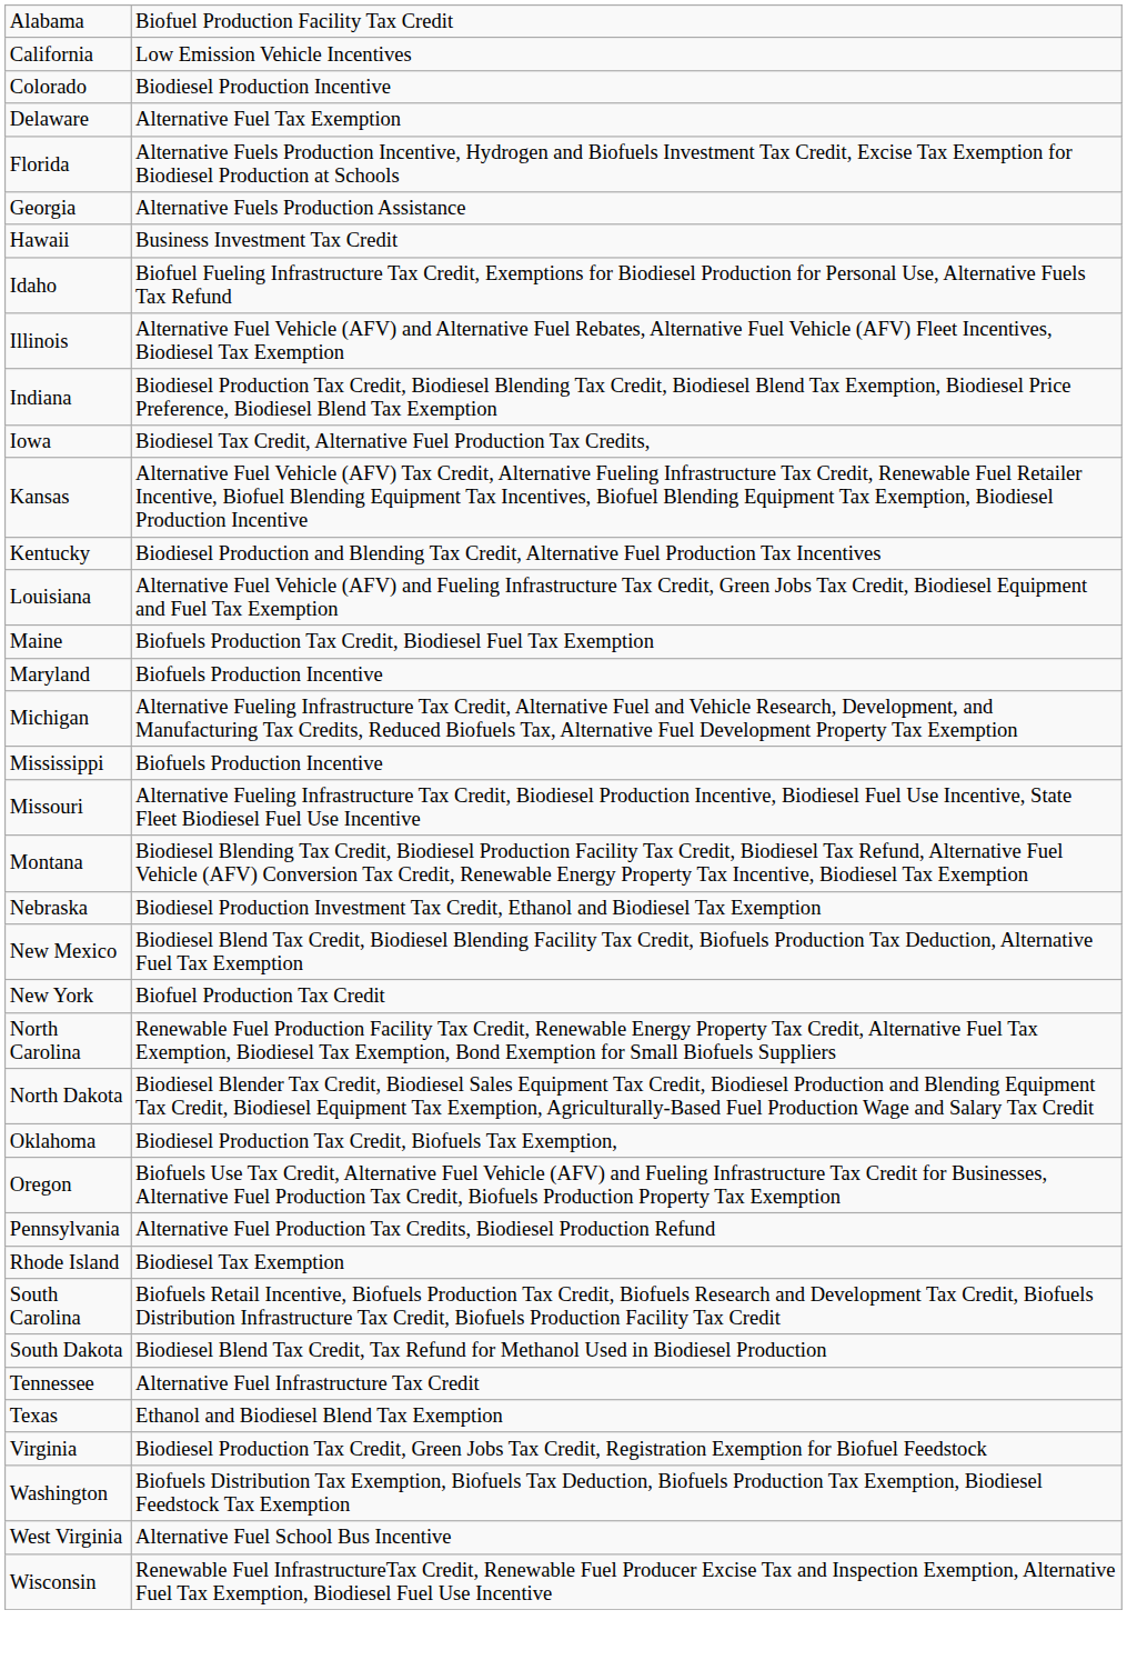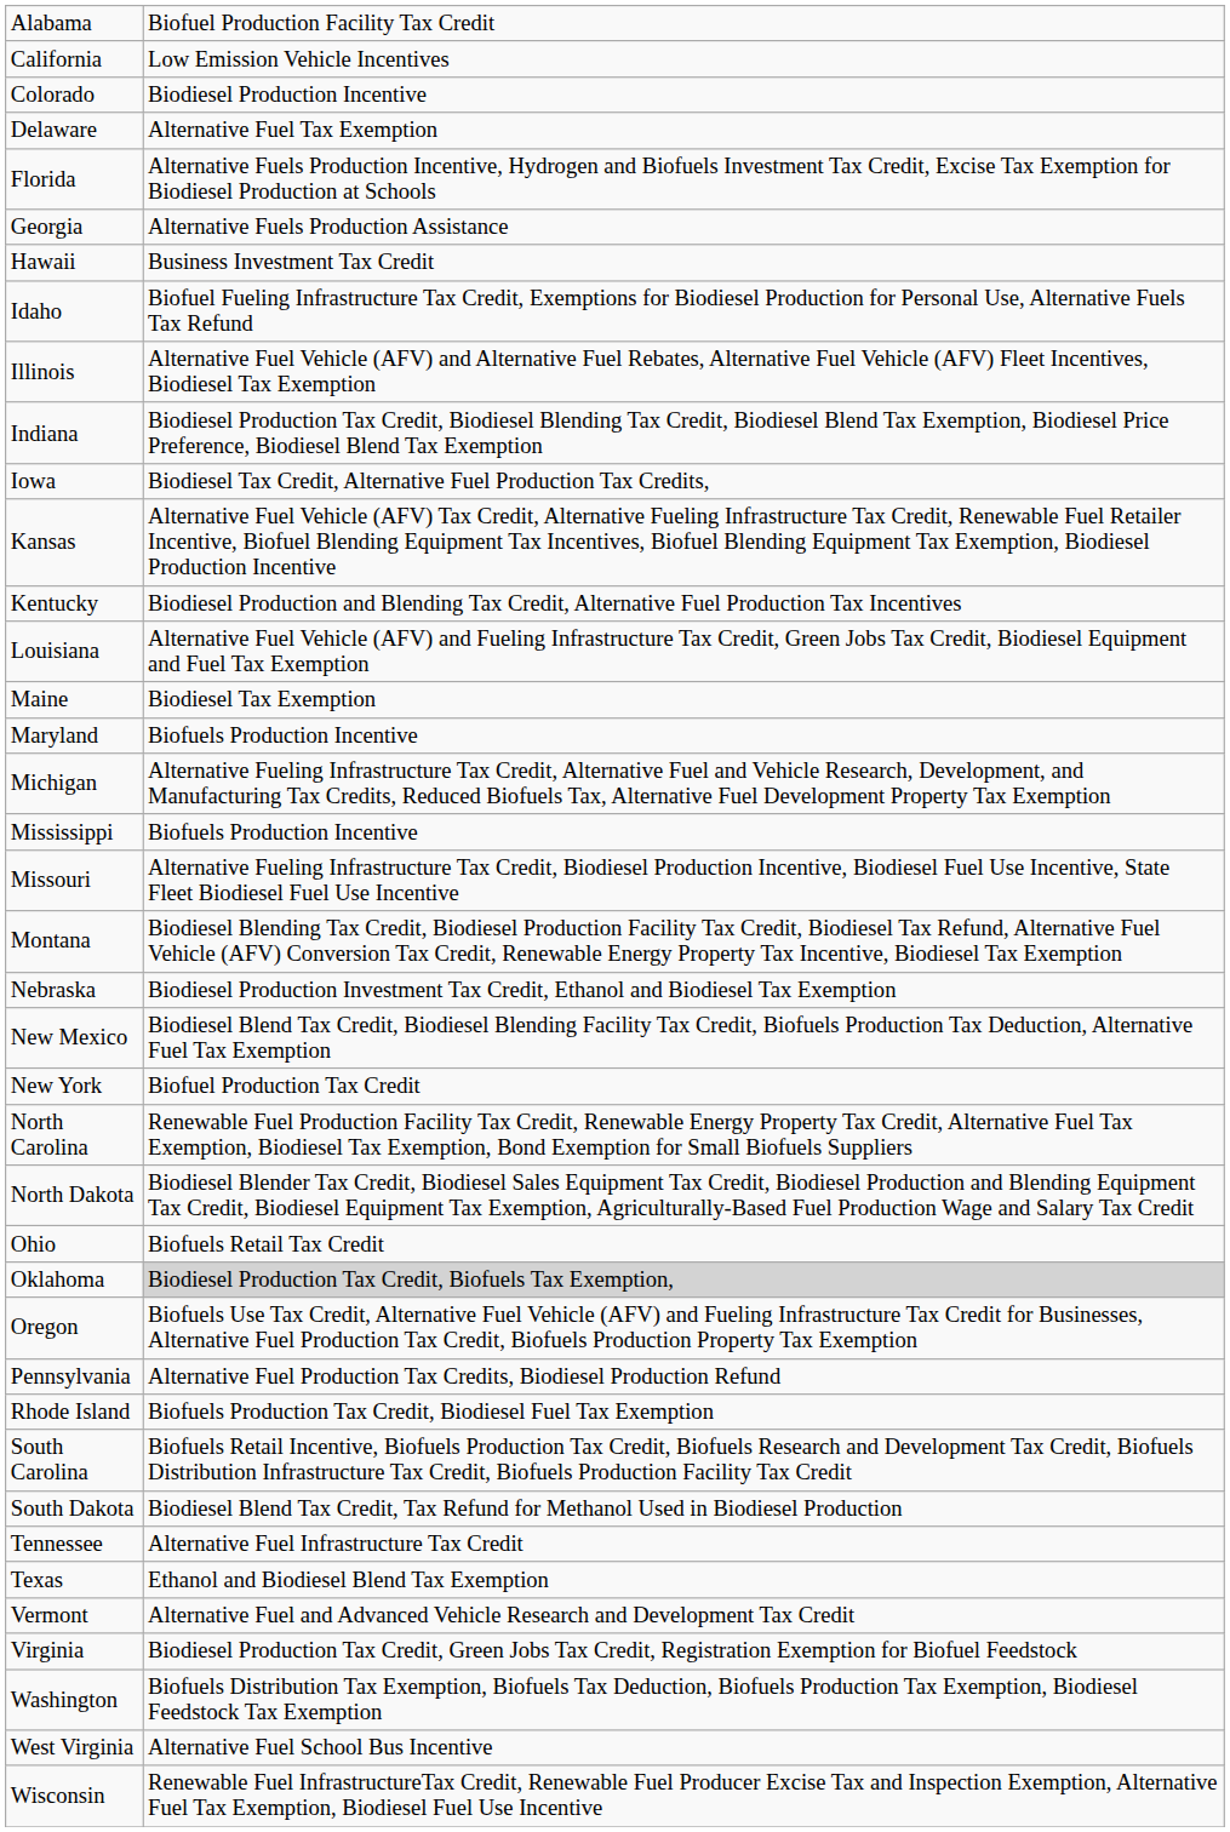 <table class="wikitable sortable">
 <tr>
 <td>Alabama</td>
 <td>Biofuel Production Facility Tax Credit</td>
 </tr>
 <tr>
 <td>California</td>
 <td>Low Emission Vehicle Incentives</td>
 </tr>
 <tr>
 <td>Colorado</td>
 <td>Biodiesel Production Incentive</td>
 </tr>
 <tr>
 <td>Delaware</td>
 <td>Alternative Fuel Tax Exemption</td>
 </tr>
 <tr>
 <td>Florida</td>
 <td>Alternative Fuels Production Incentive, Hydrogen and Biofuels Investment Tax Credit, Excise Tax Exemption for Biodiesel Production at Schools</td>
 </tr>
 <tr>
 <td>Georgia</td>
 <td>Alternative Fuels Production Assistance</td>
 </tr>
 <tr>
 <td>Hawaii</td>
 <td>Business Investment Tax Credit</td>
 </tr>
 <tr>
 <td>Idaho</td>
 <td>Biofuel Fueling Infrastructure Tax Credit, Exemptions for Biodiesel Production for Personal Use, Alternative Fuels Tax Refund</td>
 </tr>
 <tr>
 <td>Illinois</td>
 <td>Alternative Fuel Vehicle (AFV) and Alternative Fuel Rebates, Alternative Fuel Vehicle (AFV) Fleet Incentives, Biodiesel Tax Exemption</td>
 </tr>
 <tr>
 <td>Indiana</td>
 <td>Biodiesel Production Tax Credit, Biodiesel Blending Tax Credit, Biodiesel Blend Tax Exemption, Biodiesel Price Preference, Biodiesel Blend Tax Exemption</td>
 </tr>
 <tr>
 <td>Iowa</td>
 <td>Biodiesel Tax Credit, Alternative Fuel Production Tax Credits,</td>
 </tr>
 <tr>
 <td>Kansas</td>
 <td>Alternative Fuel Vehicle (AFV) Tax Credit, Alternative Fueling Infrastructure Tax Credit, Renewable Fuel Retailer Incentive, Biofuel Blending Equipment Tax Incentives, Biofuel Blending Equipment Tax Exemption, Biodiesel Production Incentive</td>
 </tr>
 <tr>
 <td>Kentucky</td>
 <td>Biodiesel Production and Blending Tax Credit, Alternative Fuel Production Tax Incentives</td>
 </tr>
 <tr>
 <td>Louisiana</td>
 <td>Alternative Fuel Vehicle (AFV) and Fueling Infrastructure Tax Credit, Green Jobs Tax Credit, Biodiesel Equipment and Fuel Tax Exemption</td>
 </tr>
 <tr>
 <td>Maine</td>
-<td>Biofuels Production Tax Credit, Biodiesel Fuel Tax Exemption</td>
+<td>Biodiesel Tax Exemption</td>
 </tr>
 <tr>
 <td>Maryland</td>
 <td>Biofuels Production Incentive</td>
 </tr>
 <tr>
 <td>Michigan</td>
 <td>Alternative Fueling Infrastructure Tax Credit, Alternative Fuel and Vehicle Research, Development, and Manufacturing Tax Credits, Reduced Biofuels Tax, Alternative Fuel Development Property Tax Exemption</td>
 </tr>
 <tr>
 <td>Mississippi</td>
 <td>Biofuels Production Incentive</td>
 </tr>
 <tr>
 <td>Missouri</td>
 <td>Alternative Fueling Infrastructure Tax Credit, Biodiesel Production Incentive, Biodiesel Fuel Use Incentive, State Fleet Biodiesel Fuel Use Incentive</td>
 </tr>
 <tr>
 <td>Montana</td>
 <td>Biodiesel Blending Tax Credit, Biodiesel Production Facility Tax Credit, Biodiesel Tax Refund, Alternative Fuel Vehicle (AFV) Conversion Tax Credit, Renewable Energy Property Tax Incentive, Biodiesel Tax Exemption</td>
 </tr>
 <tr>
 <td>Nebraska</td>
 <td>Biodiesel Production Investment Tax Credit, Ethanol and Biodiesel Tax Exemption</td>
 </tr>
 <tr>
 <td>New Mexico</td>
 <td>Biodiesel Blend Tax Credit, Biodiesel Blending Facility Tax Credit, Biofuels Production Tax Deduction, Alternative Fuel Tax Exemption</td>
 </tr>
 <tr>
 <td>New York</td>
 <td>Biofuel Production Tax Credit</td>
 </tr>
 <tr>
 <td>North Carolina</td>
 <td>Renewable Fuel Production Facility Tax Credit, Renewable Energy Property Tax Credit, Alternative Fuel Tax Exemption, Biodiesel Tax Exemption, Bond Exemption for Small Biofuels Suppliers</td>
 </tr>
 <tr>
 <td>North Dakota</td>
 <td>Biodiesel Blender Tax Credit, Biodiesel Sales Equipment Tax Credit, Biodiesel Production and Blending Equipment Tax Credit, Biodiesel Equipment Tax Exemption, Agriculturally-Based Fuel Production Wage and Salary Tax Credit</td>
 </tr>
 <tr>
+<td>Ohio</td>
+<td>Biofuels Retail Tax Credit</td>
+</tr>
+<tr>
 <td>Oklahoma</td>
-<td>Biodiesel Production Tax Credit, Biofuels Tax Exemption,</td>
+<td style="background: lightgrey;">Biodiesel Production Tax Credit, Biofuels Tax Exemption,</td>
 </tr>
 <tr>
 <td>Oregon</td>
 <td>Biofuels Use Tax Credit, Alternative Fuel Vehicle (AFV) and Fueling Infrastructure Tax Credit for Businesses, Alternative Fuel Production Tax Credit, Biofuels Production Property Tax Exemption</td>
 </tr>
 <tr>
 <td>Pennsylvania</td>
 <td>Alternative Fuel Production Tax Credits, Biodiesel Production Refund</td>
 </tr>
 <tr>
 <td>Rhode Island</td>
-<td>Biodiesel Tax Exemption</td>
+<td>Biofuels Production Tax Credit, Biodiesel Fuel Tax Exemption</td>
 </tr>
 <tr>
 <td>South Carolina</td>
 <td>Biofuels Retail Incentive, Biofuels Production Tax Credit, Biofuels Research and Development Tax Credit, Biofuels Distribution Infrastructure Tax Credit, Biofuels Production Facility Tax Credit</td>
 </tr>
 <tr>
 <td>South Dakota</td>
 <td>Biodiesel Blend Tax Credit, Tax Refund for Methanol Used in Biodiesel Production</td>
 </tr>
 <tr>
 <td>Tennessee</td>
 <td>Alternative Fuel Infrastructure Tax Credit</td>
 </tr>
 <tr>
 <td>Texas</td>
 <td>Ethanol and Biodiesel Blend Tax Exemption</td>
 </tr>
 <tr>
+<td>Vermont</td>
+<td>Alternative Fuel and Advanced Vehicle Research and Development Tax Credit</td>
+</tr>
+<tr>
 <td>Virginia</td>
 <td>Biodiesel Production Tax Credit, Green Jobs Tax Credit, Registration Exemption for Biofuel Feedstock</td>
 </tr>
 <tr>
 <td>Washington</td>
 <td>Biofuels Distribution Tax Exemption, Biofuels Tax Deduction, Biofuels Production Tax Exemption, Biodiesel Feedstock Tax Exemption</td>
 </tr>
 <tr>
 <td>West Virginia</td>
 <td>Alternative Fuel School Bus Incentive</td>
 </tr>
 <tr>
 <td>Wisconsin</td>
 <td>Renewable Fuel InfrastructureTax Credit, Renewable Fuel Producer Excise Tax and Inspection Exemption, Alternative Fuel Tax Exemption, Biodiesel Fuel Use Incentive</td>
 </tr>
 </table>
